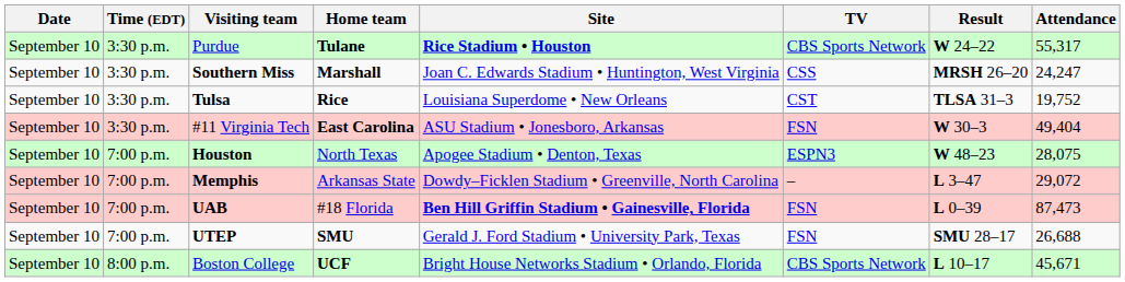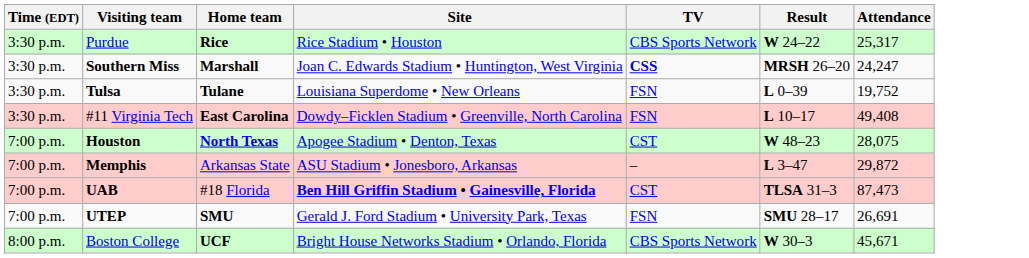 <table class="wikitable" style="font-size:95%;">
 <tr>
-<th>Date</th>
 <th>Time <small>(EDT)</small></th>
 <th>Visiting team</th>
 <th>Home team</th>
 <th>Site</th>
 <th>TV</th>
 <th>Result</th>
 <th>Attendance</th>
 </tr>
 <tr bgcolor=#ccffcc>
-<td>September 10</td>
 <td>3:30 p.m.</td>
 <td><a href='#'>Purdue</a></td>
-<td><strong>Tulane</strong></td>
-<td><strong><a href='#'>Rice Stadium</a> • <a href='#'>Houston</a></strong></td>
+<td><strong>Rice</strong></td>
+<td><a href='#'>Rice Stadium</a> • <a href='#'>Houston</a></td>
 <td><a href='#'>CBS Sports Network</a></td>
 <td><strong>W</strong> 24–22</td>
-<td>55,317</td>
+<td>25,317</td>
 </tr>
 <tr bgcolor=>
-<td>September 10</td>
 <td>3:30 p.m.</td>
 <td><strong>Southern Miss</strong></td>
 <td><strong>Marshall</strong></td>
 <td><a href='#'>Joan C. Edwards Stadium</a> • <a href='#'>Huntington, West Virginia</a></td>
-<td><a href='#'>CSS</a></td>
+<td><strong><a href='#'>CSS</a></strong></td>
 <td><strong>MRSH</strong> 26–20</td>
 <td>24,247</td>
 </tr>
 <tr bgcolor=>
-<td>September 10</td>
 <td>3:30 p.m.</td>
 <td><strong>Tulsa</strong></td>
-<td><strong>Rice</strong></td>
+<td><strong>Tulane</strong></td>
 <td><a href='#'>Louisiana Superdome</a> • <a href='#'>New Orleans</a></td>
-<td><a href='#'>CST</a></td>
-<td><strong>TLSA</strong> 31–3</td>
+<td><a href='#'>FSN</a></td>
+<td><strong>L</strong> 0–39</td>
 <td>19,752</td>
 </tr>
 <tr bgcolor=#ffcccc>
-<td>September 10</td>
 <td>3:30 p.m.</td>
 <td>#11 <a href='#'>Virginia Tech</a></td>
 <td><strong>East Carolina</strong></td>
-<td><a href='#'>ASU Stadium</a> • <a href='#'>Jonesboro, Arkansas</a></td>
+<td><a href='#'>Dowdy–Ficklen Stadium</a> • <a href='#'>Greenville, North Carolina</a></td>
 <td><a href='#'>FSN</a></td>
-<td><strong>W</strong> 30–3</td>
-<td>49,404</td>
+<td><strong>L</strong> 10–17</td>
+<td>49,408</td>
 </tr>
 <tr bgcolor=#ccffcc>
-<td>September 10</td>
 <td>7:00 p.m.</td>
 <td><strong>Houston</strong></td>
-<td><a href='#'>North Texas</a></td>
+<td><strong><a href='#'>North Texas</a></strong></td>
 <td><a href='#'>Apogee Stadium</a> • <a href='#'>Denton, Texas</a></td>
-<td><a href='#'>ESPN3</a></td>
+<td><a href='#'>CST</a></td>
 <td><strong>W</strong> 48–23</td>
 <td>28,075</td>
 </tr>
 <tr bgcolor=#ffcccc>
-<td>September 10</td>
 <td>7:00 p.m.</td>
 <td><strong>Memphis</strong></td>
 <td><a href='#'>Arkansas State</a></td>
-<td><a href='#'>Dowdy–Ficklen Stadium</a> • <a href='#'>Greenville, North Carolina</a></td>
+<td><a href='#'>ASU Stadium</a> • <a href='#'>Jonesboro, Arkansas</a></td>
 <td>–</td>
 <td><strong>L</strong> 3–47</td>
-<td>29,072</td>
+<td>29,872</td>
 </tr>
 <tr bgcolor=#ffcccc>
-<td>September 10</td>
 <td>7:00 p.m.</td>
 <td><strong>UAB</strong></td>
 <td>#18 <a href='#'>Florida</a></td>
 <td><strong><a href='#'>Ben Hill Griffin Stadium</a> • <a href='#'>Gainesville, Florida</a></strong></td>
-<td><a href='#'>FSN</a></td>
-<td><strong>L</strong> 0–39</td>
+<td><a href='#'>CST</a></td>
+<td><strong>TLSA</strong> 31–3</td>
 <td>87,473</td>
 </tr>
 <tr bgcolor=>
-<td>September 10</td>
 <td>7:00 p.m.</td>
 <td><strong>UTEP</strong></td>
 <td><strong>SMU</strong></td>
 <td><a href='#'>Gerald J. Ford Stadium</a> • <a href='#'>University Park, Texas</a></td>
 <td><a href='#'>FSN</a></td>
 <td><strong>SMU</strong> 28–17</td>
-<td>26,688</td>
+<td>26,691</td>
 </tr>
 <tr bgcolor=#ccffcc>
-<td>September 10</td>
 <td>8:00 p.m.</td>
 <td><a href='#'>Boston College</a></td>
 <td><strong>UCF</strong></td>
 <td><a href='#'>Bright House Networks Stadium</a> • <a href='#'>Orlando, Florida</a></td>
 <td><a href='#'>CBS Sports Network</a></td>
-<td><strong>L</strong> 10–17</td>
+<td><strong>W</strong> 30–3</td>
 <td>45,671</td>
 </tr>
 </table>
